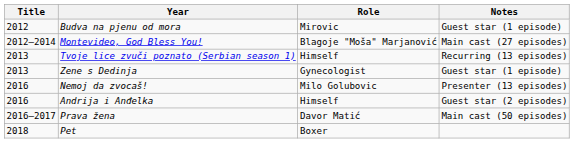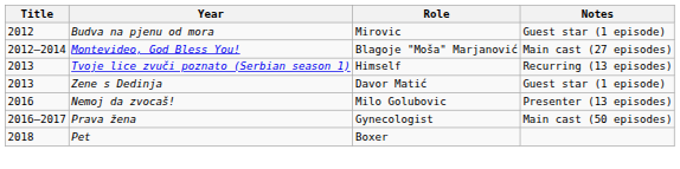 <table class="wikitable sortable">
 <tr>
 <th>Title</th>
 <th>Year</th>
 <th>Role</th>
 <th>Notes</th>
 </tr>
 <tr>
 <td>2012</td>
 <td><em>Budva na pjenu od mora</em></td>
 <td>Mirovic</td>
 <td>Guest star (1 episode)</td>
 </tr>
 <tr>
 <td>2012–2014</td>
 <td><em><a href='#'>Montevideo, God Bless You!</a></em></td>
 <td>Blagoje "Moša" Marjanović</td>
 <td>Main cast (27 episodes)</td>
 </tr>
 <tr>
 <td>2013</td>
 <td><em><a href='#'>Tvoje lice zvuči poznato (Serbian season 1)</a></em></td>
 <td>Himself</td>
 <td>Recurring (13 episodes)</td>
 </tr>
 <tr>
 <td>2013</td>
 <td><em>Zene s Dedinja</em></td>
-<td>Gynecologist</td>
+<td>Davor Matić</td>
 <td>Guest star (1 episode)</td>
 </tr>
 <tr>
 <td>2016</td>
 <td><em>Nemoj da zvocaš!</em></td>
 <td>Milo Golubovic</td>
 <td>Presenter (13 episodes)</td>
 </tr>
 <tr>
-<td>2016</td>
-<td><em>Andrija i Anđelka</em></td>
-<td>Himself</td>
-<td>Guest star (2 episodes)</td>
-</tr>
-<tr>
 <td>2016–2017</td>
 <td><em>Prava žena</em></td>
-<td>Davor Matić</td>
+<td>Gynecologist</td>
 <td>Main cast (50 episodes)</td>
 </tr>
 <tr>
 <td>2018</td>
 <td><em>Pet</em></td>
 <td>Boxer</td>
 <td></td>
 </tr>
 </table>
